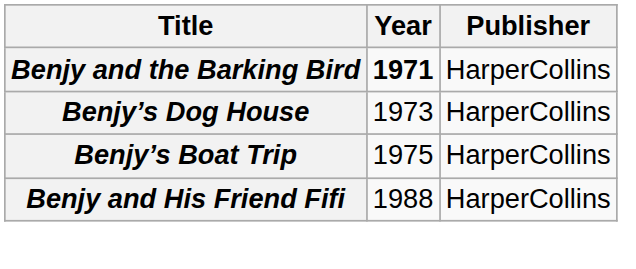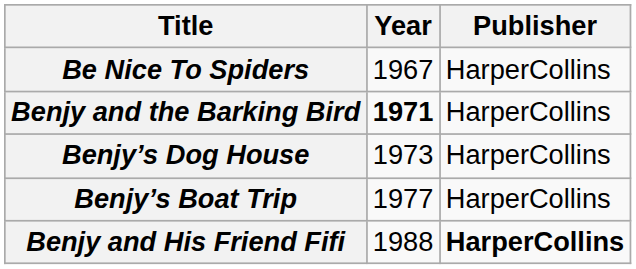 <table class="wikitable plainrowheaders sortable">
 <tr>
 <th scope="col">Title</th>
 <th scope="col">Year</th>
 <th scope="col" class="unsortable">Publisher</th>
+</tr>
+<tr>
+<th scope="row"><em>Be Nice To Spiders</em></th>
+<td>1967</td>
+<td>HarperCollins</td>
 </tr>
 <tr>
 <th scope="row"><em>Benjy and the Barking Bird</em></th>
 <td><strong>1971</strong></td>
 <td>HarperCollins</td>
 </tr>
 <tr>
 <th scope="row"><em>Benjy’s Dog House</em></th>
 <td>1973</td>
 <td>HarperCollins</td>
 </tr>
 <tr>
 <th scope="row"><em>Benjy’s Boat Trip</em></th>
-<td>1975</td>
+<td>1977</td>
 <td>HarperCollins</td>
 </tr>
 <tr>
 <th scope="row"><em>Benjy and His Friend Fifi</em></th>
 <td>1988</td>
-<td>HarperCollins</td>
+<td><strong>HarperCollins</strong></td>
 </tr>
 </table>
